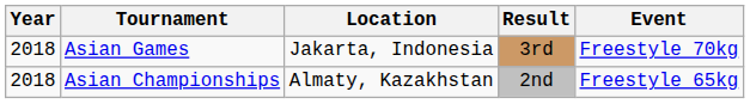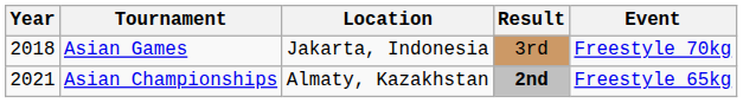 <table class="wikitable" style="font-size:95%;">
 <tr>
 <th>Year</th>
 <th>Tournament</th>
 <th>Location</th>
 <th>Result</th>
 <th>Event</th>
 </tr>
 <tr>
 <td>2018</td>
 <td><a href='#'>Asian Games</a></td>
 <td>Jakarta, Indonesia</td>
 <td align="center" bgcolor="cc9966">3rd</td>
 <td><a href='#'>Freestyle 70kg</a></td>
 </tr>
 <tr>
-<td>2018</td>
+<td>2021</td>
 <td><a href='#'>Asian Championships</a></td>
 <td>Almaty, Kazakhstan</td>
-<td align="center" bgcolor="silver">2nd</td>
+<td align="center" bgcolor="silver"><strong>2nd</strong></td>
 <td><a href='#'>Freestyle 65kg</a></td>
 </tr>
 </table>
